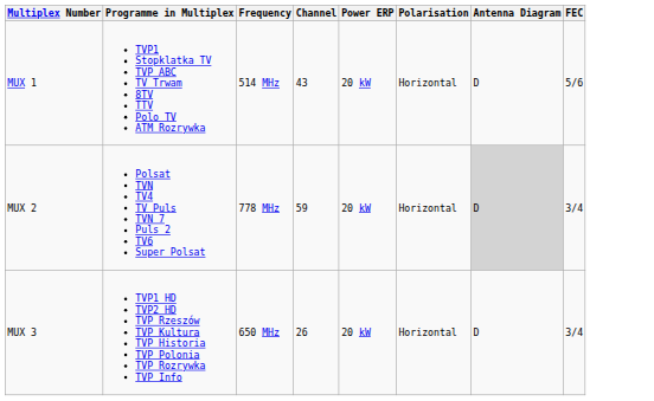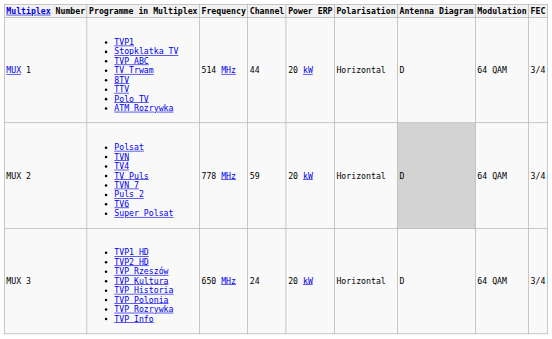 <table class="wikitable">
 <tr>
 <th><a href='#'>Multiplex</a> Number</th>
 <th>Programme in Multiplex</th>
 <th>Frequency</th>
 <th>Channel</th>
 <th>Power ERP</th>
 <th>Polarisation</th>
 <th>Antenna Diagram</th>
+<th>Modulation</th>
 <th>FEC</th>
 </tr>
 <tr>
 <td><a href='#'>MUX</a> 1</td>
 <td><br><ul><li><a href='#'>TVP1</a></li><li><a href='#'>Stopklatka TV</a></li><li><a href='#'>TVP ABC</a></li><li><a href='#'>TV Trwam</a></li><li><a href='#'>8TV</a></li><li><a href='#'>TTV</a></li><li><a href='#'>Polo TV</a></li><li><a href='#'>ATM Rozrywka</a></li></ul></td>
 <td>514 <a href='#'>MHz</a></td>
-<td>43</td>
+<td>44</td>
 <td>20 <a href='#'>kW</a></td>
 <td>Horizontal</td>
 <td>D</td>
-<td>5/6</td>
+<td>64 QAM</td>
+<td>3/4</td>
 </tr>
 <tr>
 <td>MUX 2</td>
 <td><br><ul><li><a href='#'>Polsat</a></li><li><a href='#'>TVN</a></li><li><a href='#'>TV4</a></li><li><a href='#'>TV Puls</a></li><li><a href='#'>TVN 7</a></li><li><a href='#'>Puls 2</a></li><li><a href='#'>TV6</a></li><li><a href='#'>Super Polsat</a></li></ul></td>
 <td>778 <a href='#'>MHz</a></td>
 <td>59</td>
 <td>20 <a href='#'>kW</a></td>
 <td>Horizontal</td>
 <td style="background: lightgrey;">D</td>
+<td>64 QAM</td>
 <td>3/4</td>
 </tr>
 <tr>
 <td>MUX 3</td>
 <td><br><ul><li><a href='#'>TVP1 HD</a></li><li><a href='#'>TVP2 HD</a></li><li><a href='#'>TVP Rzeszów</a></li><li><a href='#'>TVP Kultura</a></li><li><a href='#'>TVP Historia</a></li><li><a href='#'>TVP Polonia</a></li><li><a href='#'>TVP Rozrywka</a></li><li><a href='#'>TVP Info</a></li></ul></td>
 <td>650 <a href='#'>MHz</a></td>
-<td>26</td>
+<td>24</td>
 <td>20 <a href='#'>kW</a></td>
 <td>Horizontal</td>
 <td>D</td>
+<td>64 QAM</td>
 <td>3/4</td>
 </tr>
 </table>
